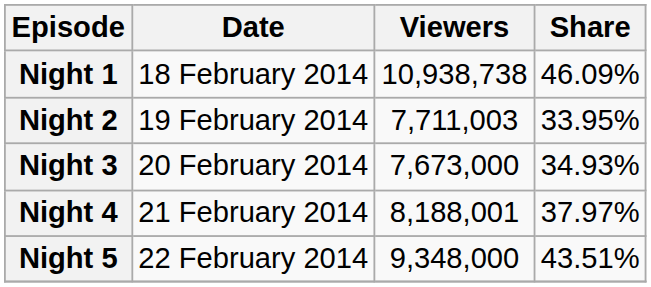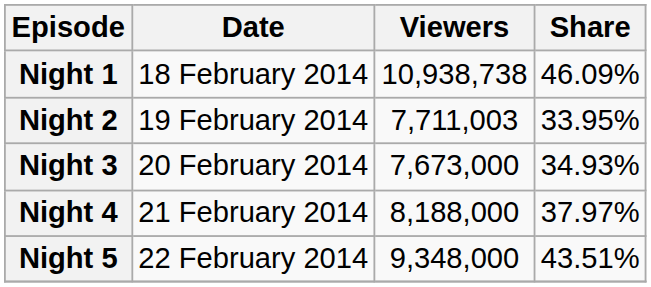 <table class="wikitable plainrowheaders sortable" style="text-align:center">
 <tr>
 <th scope="col">Episode</th>
 <th scope="col">Date</th>
 <th scope="col">Viewers</th>
 <th scope="col">Share</th>
 </tr>
 <tr>
 <th scope="row">Night 1</th>
 <td>18 February 2014</td>
 <td>10,938,738</td>
 <td>46.09%</td>
 </tr>
 <tr>
 <th scope="row">Night 2</th>
 <td>19 February 2014</td>
 <td>7,711,003</td>
 <td>33.95%</td>
 </tr>
 <tr>
 <th scope="row">Night 3</th>
 <td>20 February 2014</td>
 <td>7,673,000</td>
 <td>34.93%</td>
 </tr>
 <tr>
 <th scope="row">Night 4</th>
 <td>21 February 2014</td>
-<td>8,188,001</td>
+<td>8,188,000</td>
 <td>37.97%</td>
 </tr>
 <tr>
 <th scope="row">Night 5</th>
 <td>22 February 2014</td>
 <td>9,348,000</td>
 <td>43.51%</td>
 </tr>
 <tr>
 </tr>
 </table>
